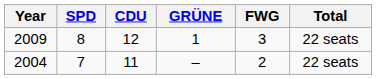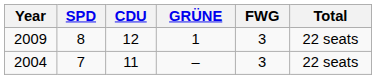 <table class="wikitable" width="400">
 <tr>
 <th>Year</th>
 <th><a href='#'>SPD</a></th>
 <th><a href='#'>CDU</a></th>
 <th><a href='#'>GRÜNE</a></th>
 <th>FWG</th>
 <th>Total</th>
 </tr>
 <tr align="center">
 <td>2009</td>
 <td>8</td>
 <td>12</td>
 <td>1</td>
 <td>3</td>
 <td>22 seats</td>
 </tr>
 <tr align="center">
 <td>2004</td>
 <td>7</td>
 <td>11</td>
 <td>–</td>
-<td>2</td>
+<td>3</td>
 <td>22 seats</td>
 </tr>
 </table>
